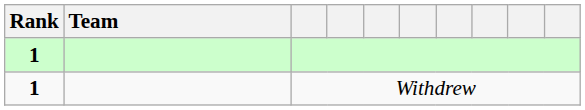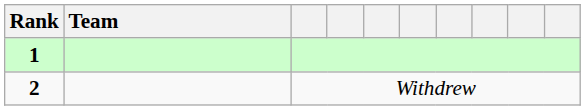 <table class="wikitable" style="text-align: center;">
 <tr>
 <th width=30>Rank</th>
 <th width=165 style="text-align:left;">Team</th>
 <th width=20></th>
 <th width=20></th>
 <th width=20></th>
 <th width=20></th>
 <th width=20></th>
 <th width=20></th>
 <th width=20></th>
 <th width=20></th>
 </tr>
 <tr style="background:#ccffcc;">
 <td><strong>1</strong></td>
 <td style="text-align:left;"></td>
 <td colspan=8 style="text-align:center;"></td>
 </tr>
 <tr>
-<td><strong>1</strong></td>
+<td><strong>2</strong></td>
 <td style="text-align:left;"></td>
 <td colspan=8 style="text-align:center;"><em>Withdrew</em></td>
 </tr>
 </table>
